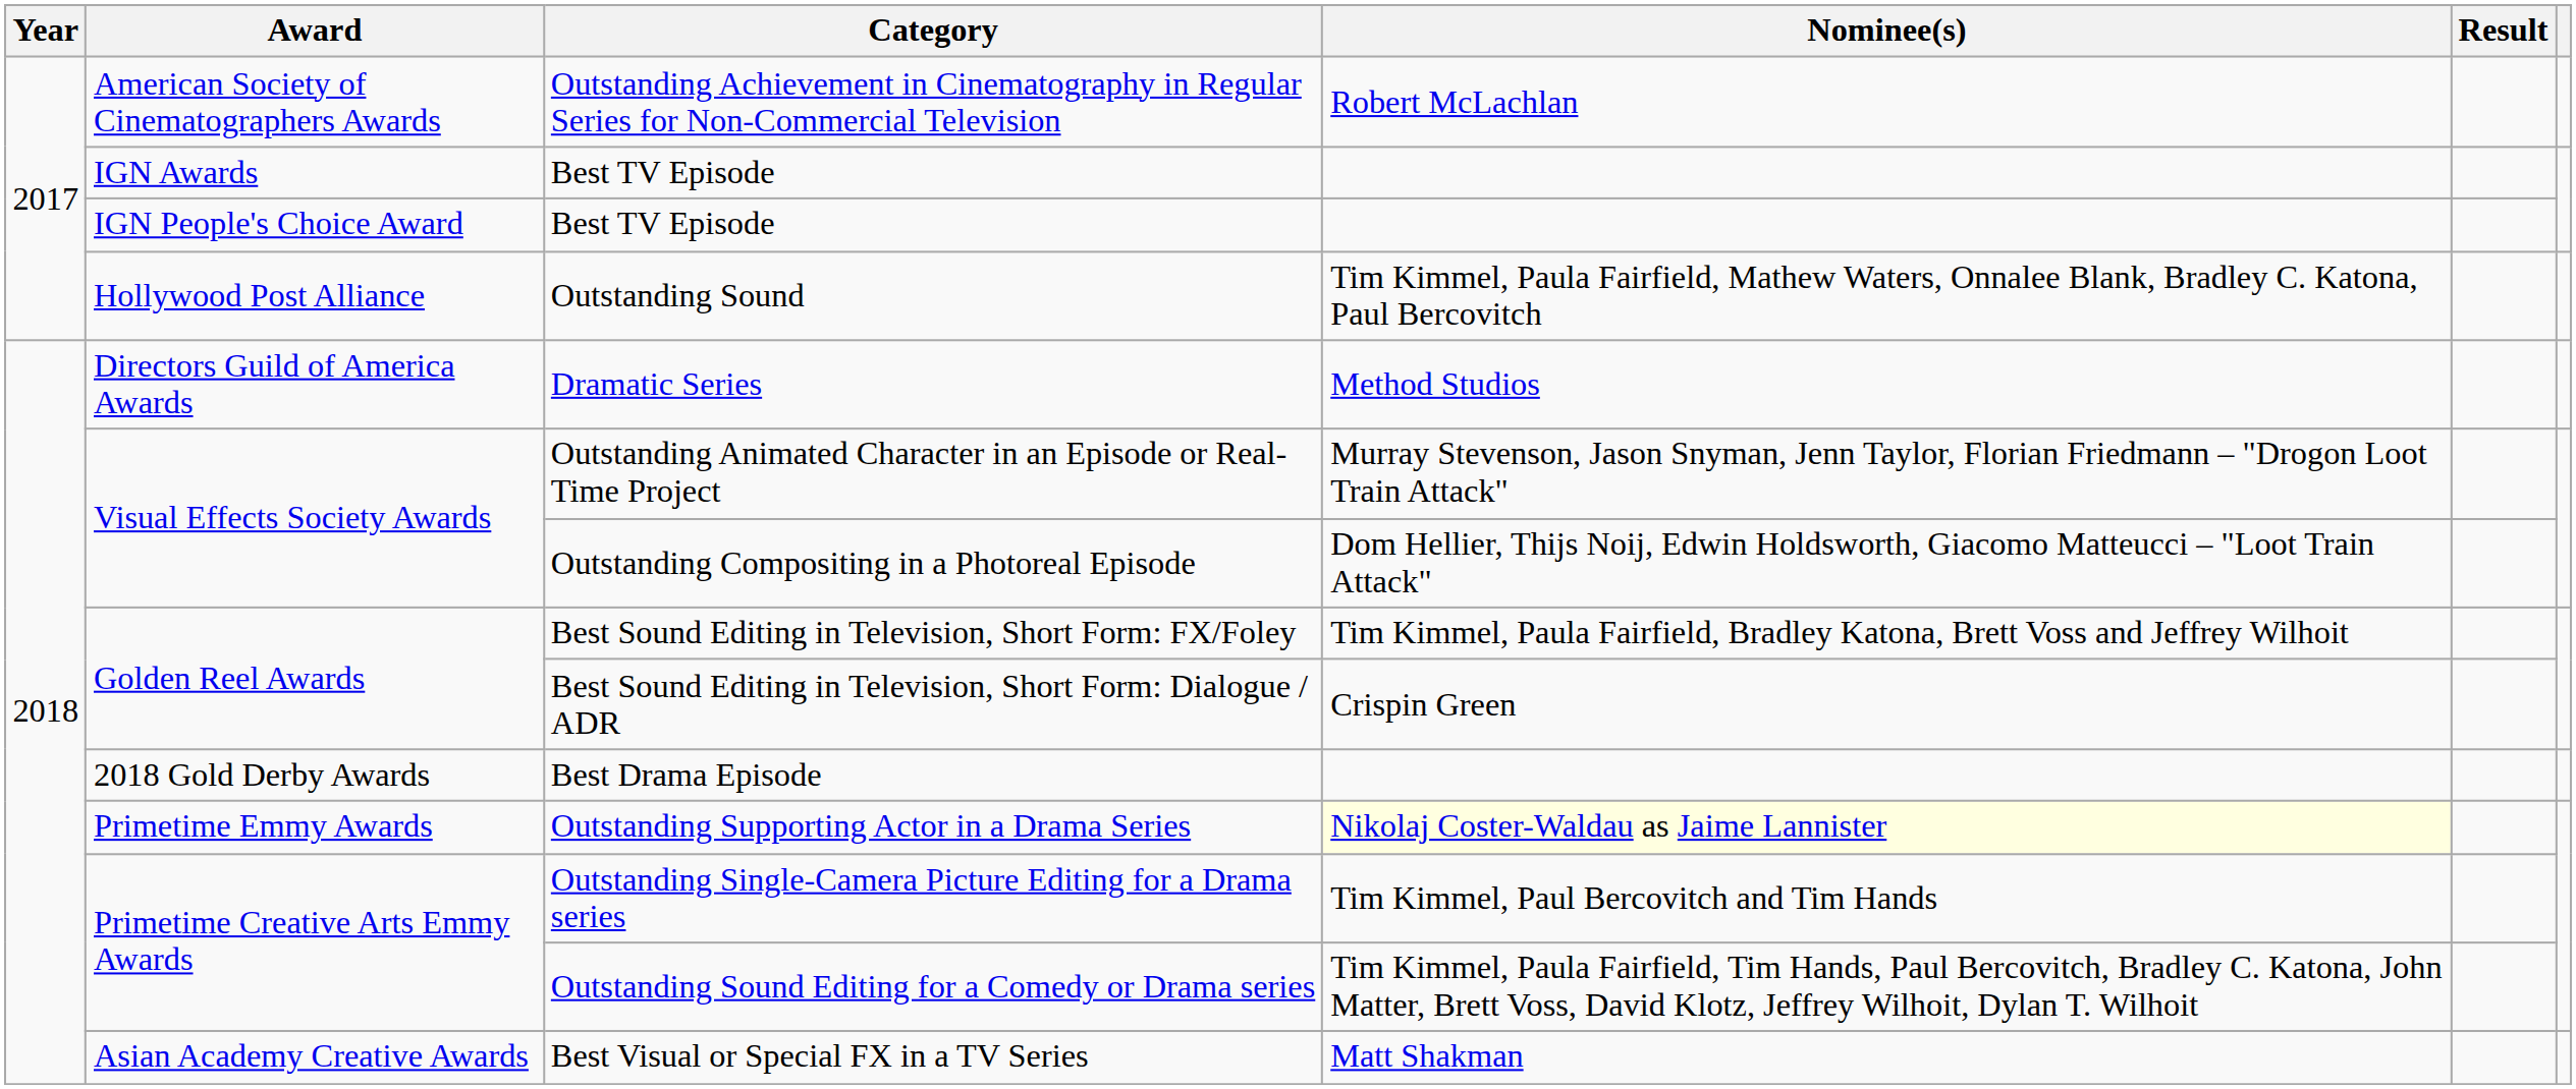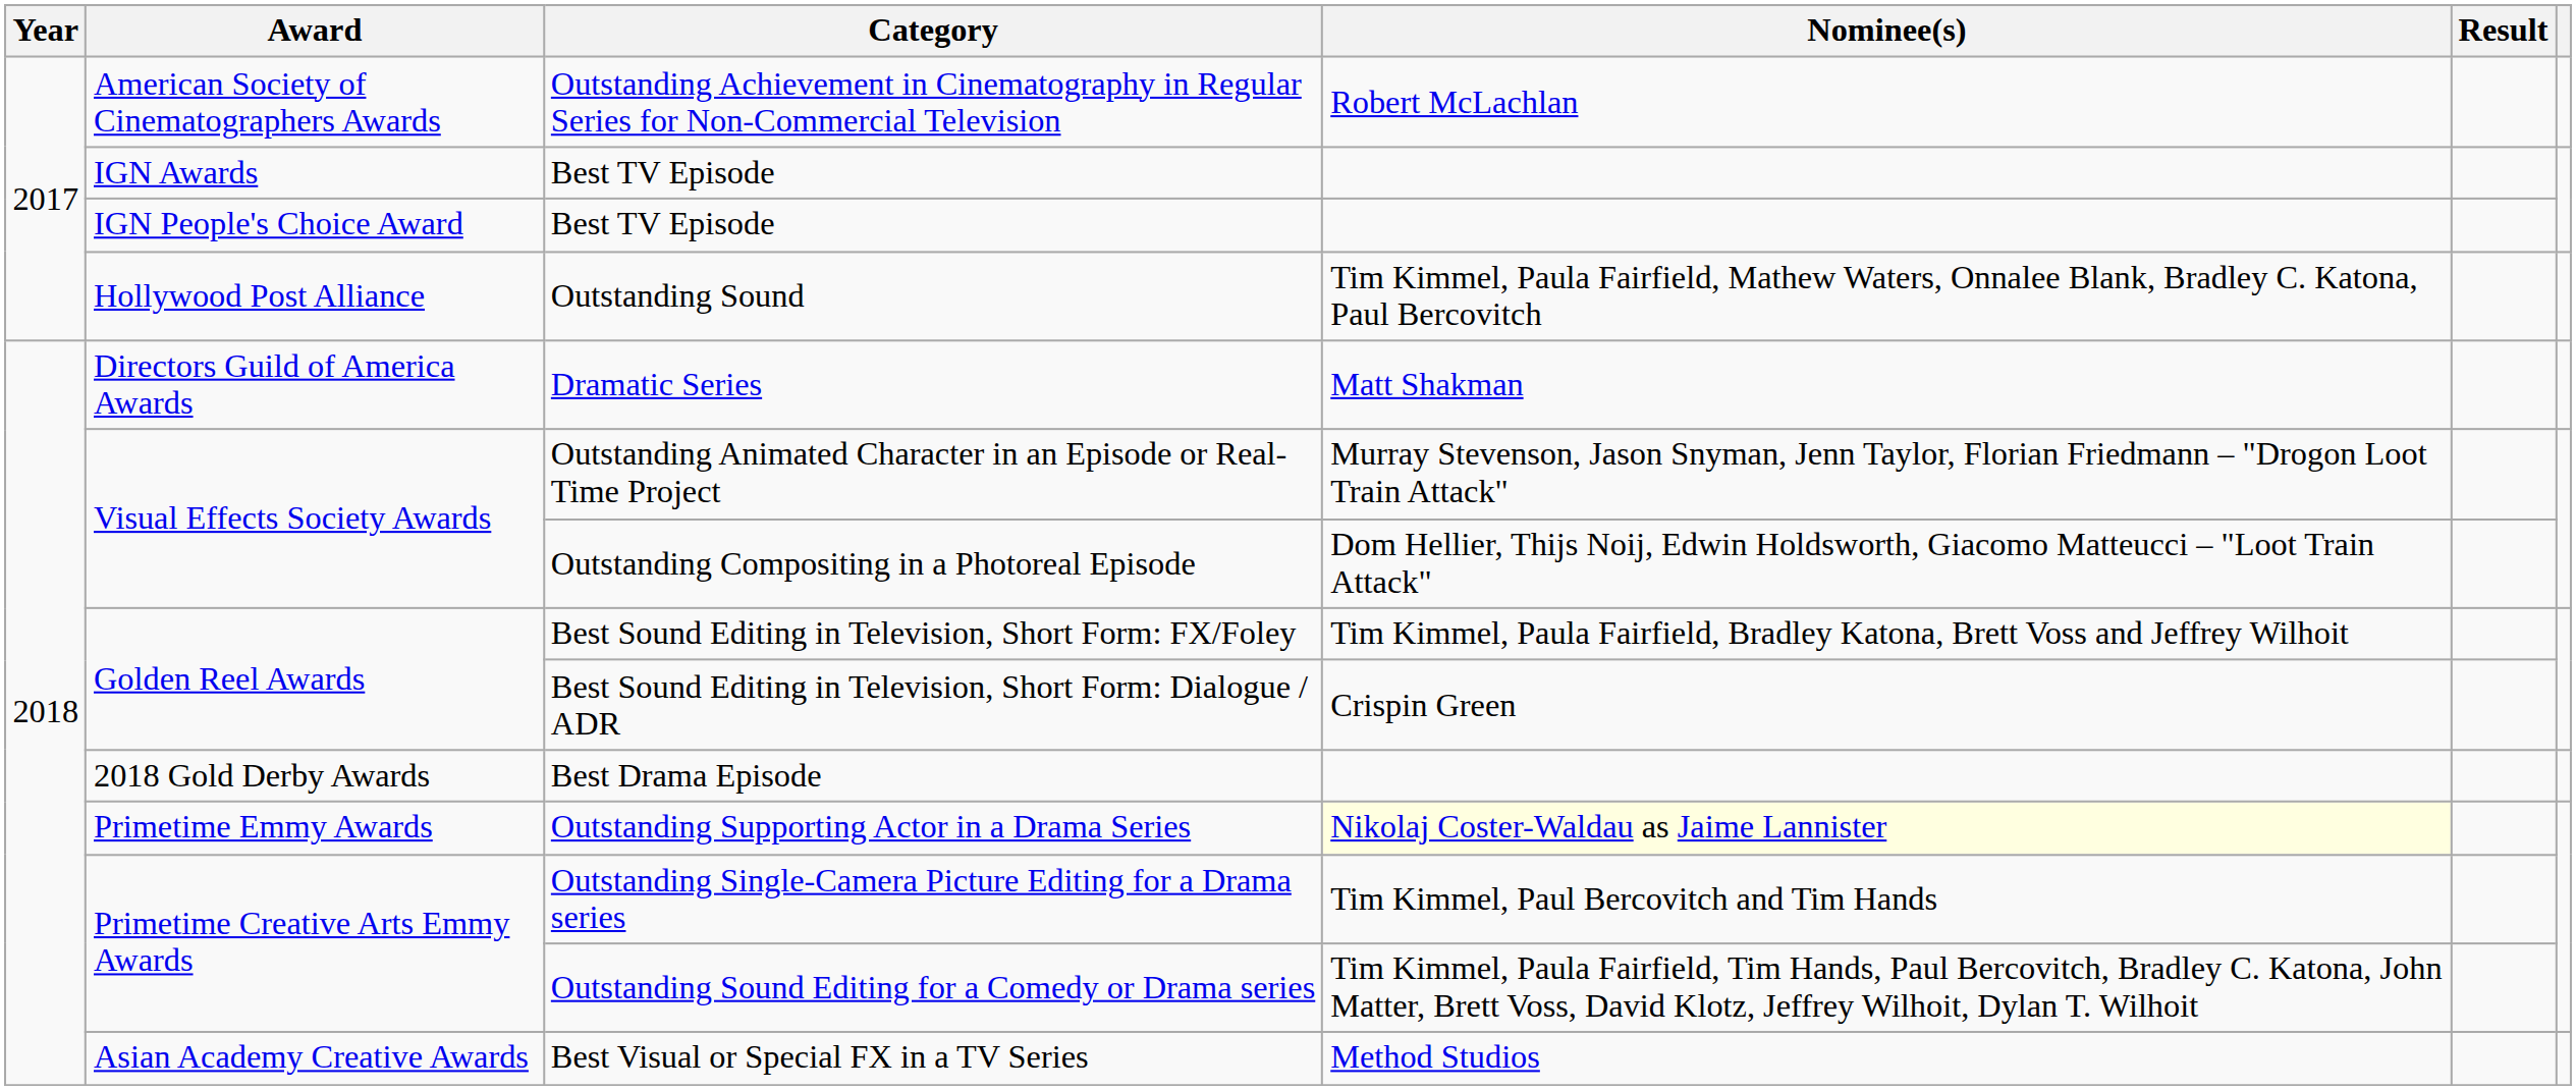 <table class="wikitable sortable plainrowheaders">
 <tr>
 <th>Year</th>
 <th>Award</th>
 <th>Category</th>
 <th>Nominee(s)</th>
 <th>Result</th>
 <th class="unsortable"></th>
 </tr>
 <tr>
 <td rowspan=4>2017</td>
 <td scope="row"><a href='#'>American Society of Cinematographers Awards</a></td>
 <td scope="row"><a href='#'>Outstanding Achievement in Cinematography in Regular Series for Non-Commercial Television</a></td>
 <td scope="row"><a href='#'>Robert McLachlan</a></td>
 <td></td>
 <td></td>
 </tr>
 <tr>
 <td scope="row"><a href='#'>IGN Awards</a></td>
 <td scope="row">Best TV Episode</td>
 <td scope="row"></td>
 <td></td>
 <td rowspan="2"></td>
 </tr>
 <tr>
 <td scope="row"><a href='#'>IGN People's Choice Award</a></td>
 <td scope="row">Best TV Episode</td>
 <td scope="row"></td>
 <td></td>
 </tr>
 <tr>
 <td scope="row"><a href='#'>Hollywood Post Alliance</a></td>
 <td scope="row">Outstanding Sound</td>
 <td scope="row">Tim Kimmel, Paula Fairfield, Mathew Waters, Onnalee Blank, Bradley C. Katona, Paul Bercovitch</td>
 <td></td>
 <td></td>
 </tr>
 <tr>
 <td rowspan=10>2018</td>
 <td scope="row"><a href='#'>Directors Guild of America Awards</a></td>
 <td scope="row"><a href='#'>Dramatic Series</a></td>
-<td scope="row"><a href='#'>Method Studios</a></td>
+<td scope="row"><a href='#'>Matt Shakman</a></td>
 <td></td>
 <td></td>
 </tr>
 <tr>
 <td scope="row" rowspan="2"><a href='#'>Visual Effects Society Awards</a></td>
 <td scope="row">Outstanding Animated Character in an Episode or Real-Time Project</td>
 <td scope="row">Murray Stevenson, Jason Snyman, Jenn Taylor, Florian Friedmann – "Drogon Loot Train Attack"</td>
 <td></td>
 <td rowspan="2"></td>
 </tr>
 <tr>
 <td scope="row">Outstanding Compositing in a Photoreal Episode</td>
 <td scope="row">Dom Hellier, Thijs Noij, Edwin Holdsworth, Giacomo Matteucci – "Loot Train Attack"</td>
 <td></td>
 </tr>
 <tr>
 <td scope="row" rowspan="2"><a href='#'>Golden Reel Awards</a></td>
 <td scope="row">Best Sound Editing in Television, Short Form: FX/Foley</td>
 <td scope="row">Tim Kimmel, Paula Fairfield, Bradley Katona, Brett Voss and Jeffrey Wilhoit</td>
 <td></td>
 <td rowspan="2"></td>
 </tr>
 <tr>
 <td scope="row">Best Sound Editing in Television, Short Form: Dialogue / ADR</td>
 <td scope="row">Crispin Green</td>
 <td></td>
 </tr>
 <tr>
 <td scope="row">2018 Gold Derby Awards</td>
 <td scope="row">Best Drama Episode</td>
 <td scope="row"></td>
 <td></td>
 <td></td>
 </tr>
 <tr>
 <td scope="row"><a href='#'>Primetime Emmy Awards</a></td>
 <td scope="row"><a href='#'>Outstanding Supporting Actor in a Drama Series</a></td>
 <td scope="row" style="background: lightyellow;"><a href='#'>Nikolaj Coster-Waldau</a> as <a href='#'>Jaime Lannister</a></td>
 <td></td>
 <td rowspan="3"></td>
 </tr>
 <tr>
 <td rowspan="2"><a href='#'>Primetime Creative Arts Emmy Awards</a></td>
 <td scope="row"><a href='#'>Outstanding Single-Camera Picture Editing for a Drama series</a></td>
 <td scope="row">Tim Kimmel, Paul Bercovitch and Tim Hands</td>
 <td></td>
 </tr>
 <tr>
 <td scope="row"><a href='#'>Outstanding Sound Editing for a Comedy or Drama series</a></td>
 <td scope="row">Tim Kimmel, Paula Fairfield, Tim Hands, Paul Bercovitch, Bradley C. Katona, John Matter, Brett Voss, David Klotz, Jeffrey Wilhoit, Dylan T. Wilhoit</td>
 <td></td>
 </tr>
 <tr>
 <td scope="row"><a href='#'>Asian Academy Creative Awards</a></td>
 <td scope="row">Best Visual or Special FX in a TV Series</td>
-<td scope="row"><a href='#'>Matt Shakman</a></td>
+<td scope="row"><a href='#'>Method Studios</a></td>
 <td></td>
 <td></td>
 </tr>
 <tr>
 </tr>
 </table>
